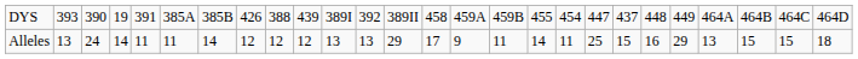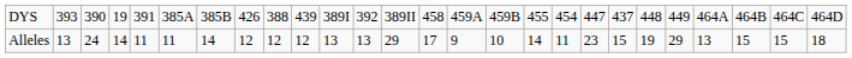 <table class="wikitable" style="font-size: 90%">
 <tr>
 <td>DYS</td>
 <td>393</td>
 <td>390</td>
 <td>19</td>
 <td>391</td>
 <td>385A</td>
 <td>385B</td>
 <td>426</td>
 <td>388</td>
 <td>439</td>
 <td>389I</td>
 <td>392</td>
 <td>389II</td>
 <td>458</td>
 <td>459A</td>
 <td>459B</td>
 <td>455</td>
 <td>454</td>
 <td>447</td>
 <td>437</td>
 <td>448</td>
 <td>449</td>
 <td>464A</td>
 <td>464B</td>
 <td>464C</td>
 <td>464D</td>
 </tr>
 <tr>
 <td>Alleles</td>
 <td>13</td>
 <td>24</td>
 <td>14</td>
 <td>11</td>
 <td>11</td>
 <td>14</td>
 <td>12</td>
 <td>12</td>
 <td>12</td>
 <td>13</td>
 <td>13</td>
 <td>29</td>
 <td>17</td>
 <td>9</td>
-<td>11</td>
+<td>10</td>
 <td>14</td>
 <td>11</td>
-<td>25</td>
+<td>23</td>
 <td>15</td>
-<td>16</td>
+<td>19</td>
 <td>29</td>
 <td>13</td>
 <td>15</td>
 <td>15</td>
 <td>18</td>
 </tr>
 </table>
